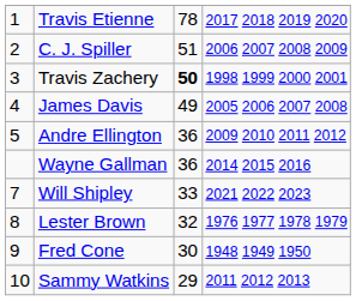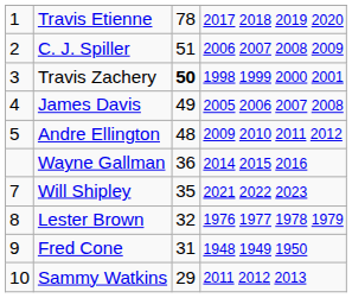 <table class="wikitable">
 <tr>
 </tr>
 <tr>
 <td>1</td>
 <td><a href='#'>Travis Etienne</a></td>
 <td><abbr>78</abbr></td>
 <td style="font-size:80%;"><a href='#'>2017</a> <a href='#'>2018</a> <a href='#'>2019</a> <a href='#'>2020</a></td>
 </tr>
 <tr>
 <td>2</td>
 <td><a href='#'>C. J. Spiller</a></td>
 <td><abbr>51</abbr></td>
 <td style="font-size:80%;"><a href='#'>2006</a> <a href='#'>2007</a> <a href='#'>2008</a> <a href='#'>2009</a></td>
 </tr>
 <tr>
 <td>3</td>
 <td>Travis Zachery</td>
 <td><strong><abbr>50</abbr></strong></td>
 <td style="font-size:80%;"><a href='#'>1998</a> <a href='#'>1999</a> <a href='#'>2000</a> <a href='#'>2001</a></td>
 </tr>
 <tr>
 <td>4</td>
 <td><a href='#'>James Davis</a></td>
 <td><abbr>49</abbr></td>
 <td style="font-size:80%;"><a href='#'>2005</a> <a href='#'>2006</a> <a href='#'>2007</a> <a href='#'>2008</a></td>
 </tr>
 <tr>
 <td>5</td>
 <td><a href='#'>Andre Ellington</a></td>
-<td><abbr>36</abbr></td>
+<td><abbr>48</abbr></td>
 <td style="font-size:80%;"><a href='#'>2009</a> <a href='#'>2010</a> <a href='#'>2011</a> <a href='#'>2012</a></td>
 </tr>
 <tr>
 <td></td>
 <td><a href='#'>Wayne Gallman</a></td>
 <td><abbr>36</abbr></td>
 <td style="font-size:80%;"><a href='#'>2014</a> <a href='#'>2015</a> <a href='#'>2016</a></td>
 </tr>
 <tr>
 <td>7</td>
 <td><a href='#'>Will Shipley</a></td>
-<td><abbr>33</abbr></td>
+<td><abbr>35</abbr></td>
 <td style="font-size:80%;"><a href='#'>2021</a> <a href='#'>2022</a> <a href='#'>2023</a></td>
 </tr>
 <tr>
 <td>8</td>
 <td><a href='#'>Lester Brown</a></td>
 <td><abbr>32</abbr></td>
 <td style="font-size:80%;"><a href='#'>1976</a> <a href='#'>1977</a> <a href='#'>1978</a> <a href='#'>1979</a></td>
 </tr>
 <tr>
 <td>9</td>
 <td><a href='#'>Fred Cone</a></td>
-<td><abbr>30</abbr></td>
+<td><abbr>31</abbr></td>
 <td style="font-size:80%;"><a href='#'>1948</a> <a href='#'>1949</a> <a href='#'>1950</a></td>
 </tr>
 <tr>
 <td>10</td>
 <td><a href='#'>Sammy Watkins</a></td>
 <td><abbr>29</abbr></td>
 <td style="font-size:80%;"><a href='#'>2011</a> <a href='#'>2012</a> <a href='#'>2013</a></td>
 </tr>
 </table>
